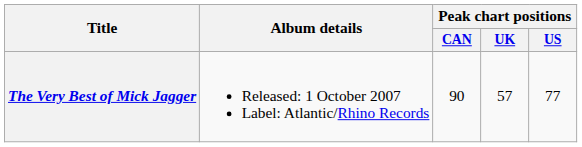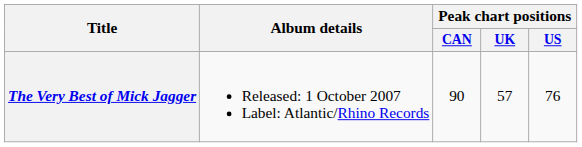 <table class="wikitable plainrowheaders">
 <tr>
 <th scope="col" rowspan="2">Title</th>
 <th scope="col" rowspan="2">Album details</th>
 <th scope="col" colspan="3">Peak chart positions</th>
 </tr>
 <tr>
 <th scope="col" style="width:3em;font-size:90%"><a href='#'>CAN</a><br></th>
 <th scope="col" style="width:3em;font-size:90%"><a href='#'>UK</a><br></th>
 <th scope="col" style="width:3em;font-size:90%"><a href='#'>US</a><br></th>
 </tr>
 <tr>
 <th scope="row"><em><a href='#'>The Very Best of Mick Jagger</a></em></th>
 <td><br><ul><li>Released: 1 October 2007</li><li>Label: Atlantic/<a href='#'>Rhino Records</a></li></ul></td>
 <td style="text-align:center;">90</td>
 <td style="text-align:center;">57</td>
-<td style="text-align:center;">77</td>
+<td style="text-align:center;">76</td>
 </tr>
 </table>
